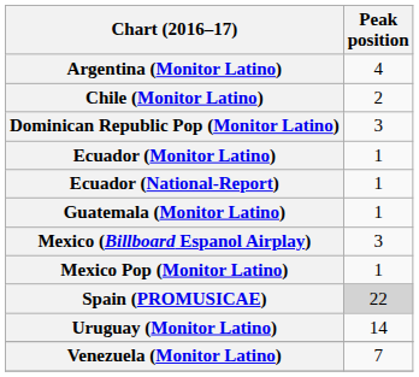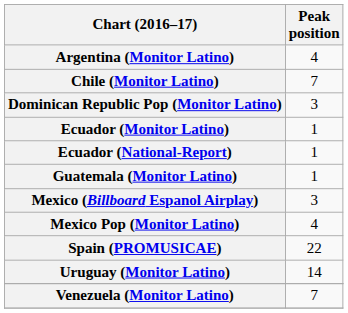 <table class="wikitable sortable plainrowheaders" style="text-align:center">
 <tr>
 <th>Chart (2016–17)</th>
 <th>Peak<br>position</th>
 </tr>
 <tr>
 <th scope="row">Argentina (<a href='#'>Monitor Latino</a>)</th>
 <td>4</td>
 </tr>
 <tr>
 <th scope="row">Chile (<a href='#'>Monitor Latino</a>)</th>
-<td>2</td>
+<td>7</td>
 </tr>
 <tr>
 <th scope="row">Dominican  Republic Pop (<a href='#'>Monitor Latino</a>)</th>
 <td>3</td>
 </tr>
 <tr>
 <th scope="row">Ecuador (<a href='#'>Monitor Latino</a>)</th>
 <td>1</td>
 </tr>
 <tr>
 <th scope="row">Ecuador (<a href='#'>National-Report</a>)</th>
 <td>1</td>
 </tr>
 <tr>
 <th scope="row">Guatemala (<a href='#'>Monitor Latino</a>)</th>
 <td>1</td>
 </tr>
 <tr>
 <th scope="row">Mexico (<a href='#'><em>Billboard</em> Espanol Airplay</a>)</th>
 <td>3</td>
 </tr>
 <tr>
 <th scope="row">Mexico Pop (<a href='#'>Monitor Latino</a>)</th>
-<td>1</td>
+<td>4</td>
 </tr>
 <tr>
 <th scope="row">Spain (<a href='#'>PROMUSICAE</a>)</th>
-<td style="background: lightgrey;">22</td>
+<td>22</td>
 </tr>
 <tr>
 <th scope="row">Uruguay (<a href='#'>Monitor Latino</a>)</th>
 <td>14</td>
 </tr>
 <tr>
 </tr>
 <tr>
 </tr>
 <tr>
 </tr>
 <tr>
 <th scope="row">Venezuela (<a href='#'>Monitor Latino</a>)</th>
 <td>7</td>
 </tr>
 <tr>
 </tr>
 </table>
